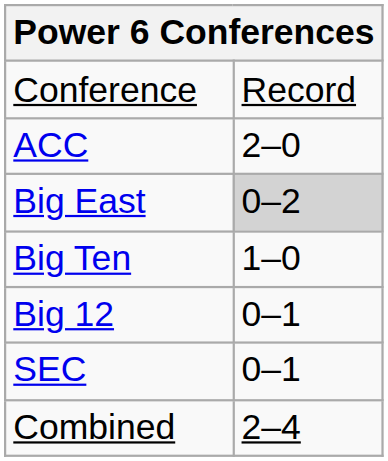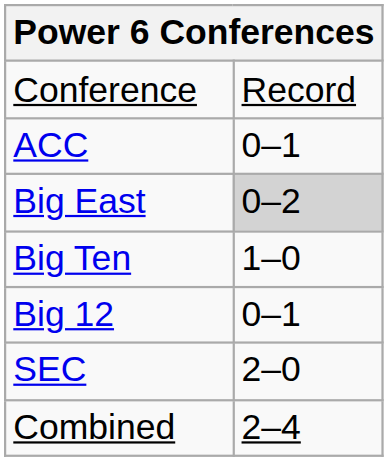 <table class="wikitable">
 <tr>
 <th colspan="2">Power 6 Conferences</th>
 </tr>
 <tr>
 <td><u>Conference</u></td>
 <td><u>Record</u></td>
 </tr>
 <tr>
 <td><a href='#'>ACC</a></td>
-<td>2–0</td>
+<td>0–1</td>
 </tr>
 <tr>
 <td><a href='#'>Big East</a></td>
 <td style="background: lightgrey;">0–2</td>
 </tr>
 <tr>
 <td><a href='#'>Big Ten</a></td>
 <td>1–0</td>
 </tr>
 <tr>
 <td><a href='#'>Big 12</a></td>
 <td>0–1</td>
 </tr>
 <tr>
 <td><a href='#'>SEC</a></td>
-<td>0–1</td>
+<td>2–0</td>
 </tr>
 <tr>
 <td><u>Combined</u></td>
 <td><u>2–4</u></td>
 </tr>
 </table>
